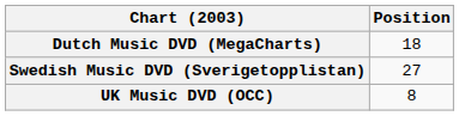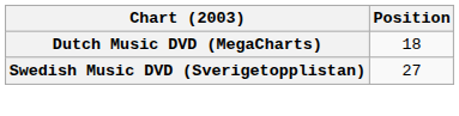 <table class="wikitable plainrowheaders sortable" style="text-align:center;">
 <tr>
 <th scope="col">Chart (2003)</th>
 <th scope="col">Position</th>
 </tr>
 <tr>
 <th scope="row">Dutch Music DVD (MegaCharts)</th>
 <td>18</td>
 </tr>
 <tr>
 <th scope="row">Swedish Music DVD (Sverigetopplistan)</th>
 <td>27</td>
 </tr>
-<tr>
-<th scope="row">UK Music DVD (OCC)</th>
-<td>8</td>
-</tr>
 </table>
